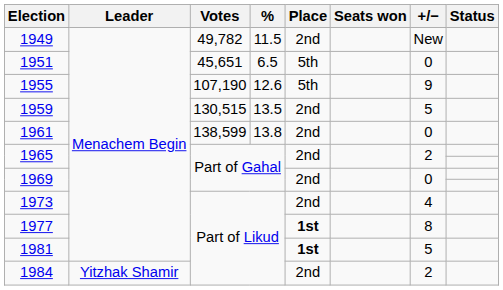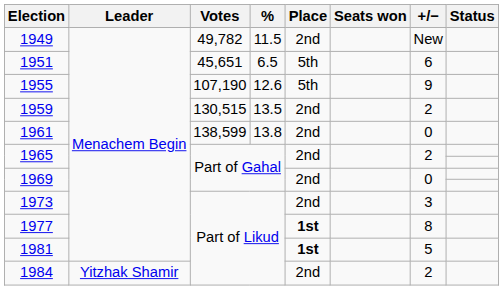 <table class=wikitable style=text-align:center>
 <tr>
 <th>Election</th>
 <th>Leader</th>
 <th>Votes</th>
 <th>%</th>
 <th>Place</th>
 <th>Seats won</th>
 <th>+/−</th>
 <th>Status</th>
 </tr>
 <tr>
 <td><a href='#'>1949</a></td>
 <td rowspan=12><a href='#'>Menachem Begin</a></td>
 <td>49,782</td>
 <td>11.5</td>
 <td>2nd</td>
 <td></td>
 <td>New</td>
 <td></td>
 </tr>
 <tr>
 <td><a href='#'>1951</a></td>
 <td>45,651</td>
 <td>6.5</td>
 <td>5th</td>
 <td></td>
-<td> 0</td>
+<td> 6</td>
 <td></td>
 </tr>
 <tr>
 <td><a href='#'>1955</a></td>
 <td>107,190</td>
 <td>12.6</td>
 <td>5th</td>
 <td></td>
 <td> 9</td>
 <td></td>
 </tr>
 <tr>
 <td><a href='#'>1959</a></td>
 <td>130,515</td>
 <td>13.5</td>
 <td>2nd</td>
 <td></td>
-<td> 5</td>
+<td> 2</td>
 <td></td>
 </tr>
 <tr>
 <td><a href='#'>1961</a></td>
 <td>138,599</td>
 <td>13.8</td>
 <td>2nd</td>
 <td></td>
 <td> 0</td>
 <td></td>
 </tr>
 <tr>
 <td rowspan=2><a href='#'>1965</a></td>
 <td colspan=2 rowspan=4>Part of <a href='#'>Gahal</a></td>
 <td rowspan=2>2nd</td>
 <td rowspan=2></td>
 <td rowspan=2> 2</td>
 <td></td>
 </tr>
 <tr>
 <td></td>
 </tr>
 <tr>
 <td rowspan=2><a href='#'>1969</a></td>
 <td rowspan=2>2nd</td>
 <td rowspan=2></td>
 <td rowspan=2> 0</td>
 <td></td>
 </tr>
 <tr>
 <td></td>
 </tr>
 <tr>
 <td><a href='#'>1973</a></td>
 <td colspan=2 rowspan=4>Part of <a href='#'>Likud</a></td>
 <td>2nd</td>
 <td></td>
-<td> 4</td>
+<td> 3</td>
 <td></td>
 </tr>
 <tr>
 <td><a href='#'>1977</a></td>
 <td><strong>1st</strong></td>
 <td></td>
 <td> 8</td>
 <td></td>
 </tr>
 <tr>
 <td><a href='#'>1981</a></td>
 <td><strong>1st</strong></td>
 <td></td>
 <td> 5</td>
 <td></td>
 </tr>
 <tr>
 <td><a href='#'>1984</a></td>
 <td><a href='#'>Yitzhak Shamir</a></td>
 <td>2nd</td>
 <td></td>
 <td> 2</td>
 <td></td>
 </tr>
 </table>
